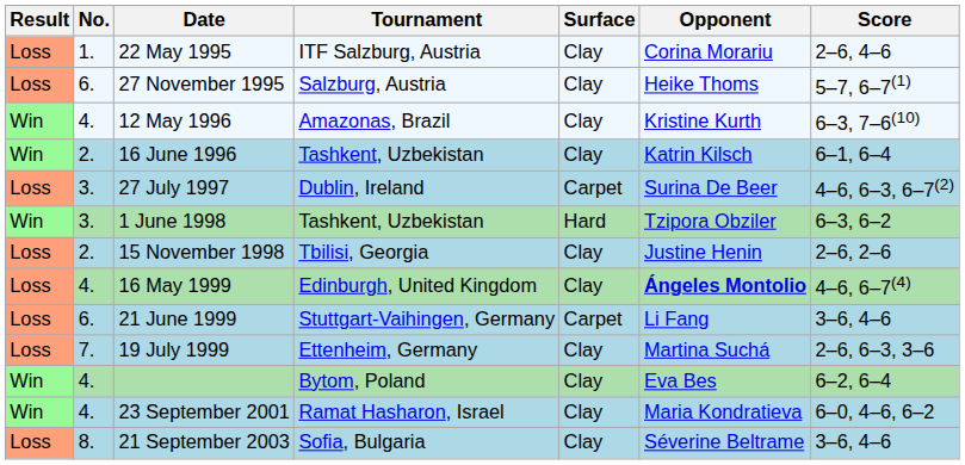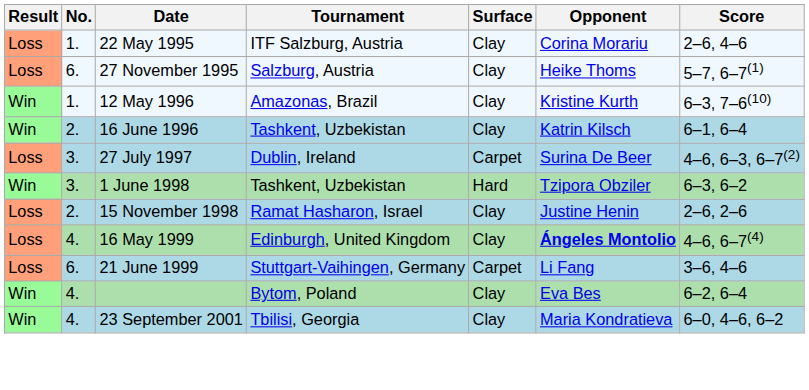 <table class="sortable wikitable">
 <tr>
 <th>Result</th>
 <th>No.</th>
 <th>Date</th>
 <th>Tournament</th>
 <th>Surface</th>
 <th>Opponent</th>
 <th class="unsortable">Score</th>
 </tr>
 <tr style="background:#f0f8ff;">
 <td style="background:#ffa07a;">Loss</td>
 <td>1.</td>
 <td>22 May 1995</td>
 <td>ITF Salzburg, Austria</td>
 <td>Clay</td>
 <td> <a href='#'>Corina Morariu</a></td>
 <td>2–6, 4–6</td>
 </tr>
 <tr style="background:#f0f8ff;">
 <td style="background:#ffa07a;">Loss</td>
 <td>6.</td>
 <td>27 November 1995</td>
 <td><a href='#'>Salzburg</a>, Austria</td>
 <td>Clay</td>
 <td> <a href='#'>Heike Thoms</a></td>
 <td>5–7, 6–7<sup>(1)</sup></td>
 </tr>
 <tr style="background:#f0f8ff;">
 <td style="background:#98fb98;">Win</td>
-<td>4.</td>
+<td>1.</td>
 <td>12 May 1996</td>
 <td><a href='#'>Amazonas</a>, Brazil</td>
 <td>Clay</td>
 <td> <a href='#'>Kristine Kurth</a></td>
 <td>6–3, 7–6<sup>(10)</sup></td>
 </tr>
 <tr style="background:lightblue;">
 <td style="background:#98fb98;">Win</td>
 <td>2.</td>
 <td>16 June 1996</td>
 <td><a href='#'>Tashkent</a>, Uzbekistan</td>
 <td>Clay</td>
 <td> <a href='#'>Katrin Kilsch</a></td>
 <td>6–1, 6–4</td>
 </tr>
 <tr style="background:lightblue;">
 <td style="background:#ffa07a;">Loss</td>
 <td>3.</td>
 <td>27 July 1997</td>
 <td><a href='#'>Dublin</a>, Ireland</td>
 <td>Carpet</td>
 <td> <a href='#'>Surina De Beer</a></td>
 <td>4–6, 6–3, 6–7<sup>(2)</sup></td>
 </tr>
 <tr style="background:#addfad;">
 <td style="background:#98fb98;">Win</td>
 <td>3.</td>
 <td>1 June 1998</td>
 <td>Tashkent, Uzbekistan</td>
 <td>Hard</td>
 <td> <a href='#'>Tzipora Obziler</a></td>
 <td>6–3, 6–2</td>
 </tr>
 <tr style="background:lightblue;">
 <td style="background:#ffa07a;">Loss</td>
 <td>2.</td>
 <td>15 November 1998</td>
-<td><a href='#'>Tbilisi</a>, Georgia</td>
+<td><a href='#'>Ramat Hasharon</a>, Israel</td>
 <td>Clay</td>
 <td> <a href='#'>Justine Henin</a></td>
 <td>2–6, 2–6</td>
 </tr>
 <tr style="background:#addfad;">
 <td style="background:#ffa07a;">Loss</td>
 <td>4.</td>
 <td>16 May 1999</td>
 <td><a href='#'>Edinburgh</a>, United Kingdom</td>
 <td>Clay</td>
 <td><strong> <a href='#'>Ángeles Montolio</a></strong></td>
 <td>4–6, 6–7<sup>(4)</sup></td>
 </tr>
 <tr style="background:lightblue;">
 <td style="background:#ffa07a;">Loss</td>
 <td>6.</td>
 <td>21 June 1999</td>
 <td><a href='#'>Stuttgart-Vaihingen</a>, Germany</td>
 <td>Carpet</td>
 <td> <a href='#'>Li Fang</a></td>
 <td>3–6, 4–6</td>
 </tr>
-<tr style="background:lightblue;">
-<td style="background:#ffa07a;">Loss</td>
-<td>7.</td>
-<td>19 July 1999</td>
-<td><a href='#'>Ettenheim</a>, Germany</td>
-<td>Clay</td>
-<td> <a href='#'>Martina Suchá</a></td>
-<td>2–6, 6–3, 3–6</td>
-</tr>
 <tr style="background:#addfad;">
 <td style="background:#98fb98;">Win</td>
 <td>4.</td>
 <td></td>
 <td><a href='#'>Bytom</a>, Poland</td>
 <td>Clay</td>
 <td> <a href='#'>Eva Bes</a></td>
 <td>6–2, 6–4</td>
 </tr>
 <tr style="background:lightblue;">
 <td style="background:#98fb98;">Win</td>
 <td>4.</td>
 <td>23 September 2001</td>
-<td><a href='#'>Ramat Hasharon</a>, Israel</td>
+<td><a href='#'>Tbilisi</a>, Georgia</td>
 <td>Clay</td>
 <td> <a href='#'>Maria Kondratieva</a></td>
 <td>6–0, 4–6, 6–2</td>
 </tr>
-<tr style="background:lightblue;">
-<td style="background:#ffa07a;">Loss</td>
-<td>8.</td>
-<td>21 September 2003</td>
-<td><a href='#'>Sofia</a>, Bulgaria</td>
-<td>Clay</td>
-<td> <a href='#'>Séverine Beltrame</a></td>
-<td>3–6, 4–6</td>
-</tr>
 </table>
